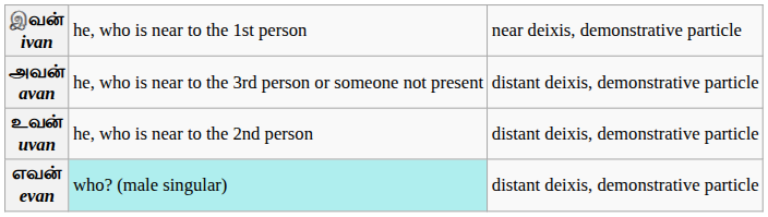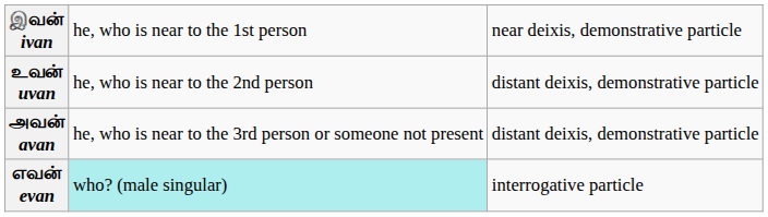 <table class="wikitable floatright">
 <tr>
 <th>இவன் <br> <em>ivan</em></th>
 <td>he, who is near to the 1st person</td>
 <td>near deixis, demonstrative particle</td>
 </tr>
 <tr>
+<th>உவன் <br> <em>uvan</em></th>
+<td>he, who is near to the 2nd person</td>
+<td>distant deixis, demonstrative particle</td>
+</tr>
+<tr>
 <th>அவன் <br> <em>avan</em></th>
 <td>he, who is near to the 3rd person or someone not present</td>
 <td>distant deixis, demonstrative particle</td>
 </tr>
 <tr>
-<th>உவன் <br> <em>uvan</em></th>
-<td>he, who is near to the 2nd person</td>
-<td>distant deixis, demonstrative particle</td>
-</tr>
-<tr>
 <th>எவன் <br> <em>evan</em></th>
 <td style="background: paleturquoise;">who? (male singular)</td>
-<td>distant deixis, demonstrative particle</td>
+<td>interrogative particle</td>
 </tr>
 </table>
